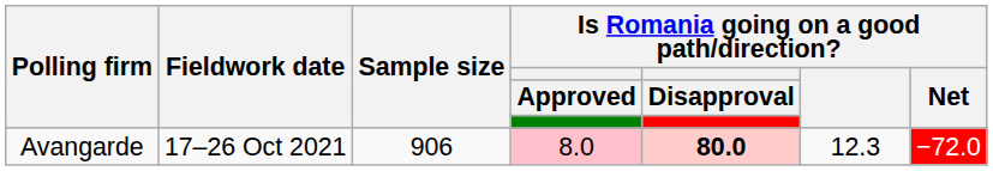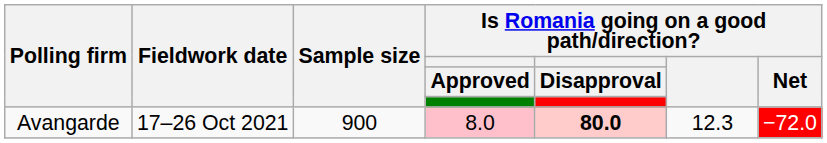 <table class="wikitable sortable mw-datatable" style="text-align:center;font-size:90%;line-height:14px;">
 <tr>
 <th rowspan="4">Polling firm</th>
 <th rowspan="4">Fieldwork date</th>
 <th rowspan="4">Sample size</th>
 <th colspan="4">Is <a href='#'>Romania</a> going on a good path/direction?</th>
 </tr>
 <tr>
 <th style="width:55px;"></th>
 <th style="width:55px;"></th>
 <th rowspan="3" style="width:55px;"></th>
 <th rowspan="3" style="width:30px;">Net</th>
 </tr>
 <tr>
 <th>Approved</th>
 <th>Disapproval</th>
 </tr>
 <tr>
 <th style="background:#008000;"></th>
 <th style="background:#FF0000;"></th>
 </tr>
 <tr>
 <td>Avangarde</td>
 <td data-sort-value="2021-10-26">17–26 Oct 2021</td>
-<td>906</td>
+<td>900</td>
 <td style="background: pink;">8.0</td>
 <td style="background:#FFCCCB;"><strong>80.0</strong></td>
 <td>12.3</td>
 <td style="background:#FF0000; color:white;">−72.0</td>
 </tr>
 </table>
